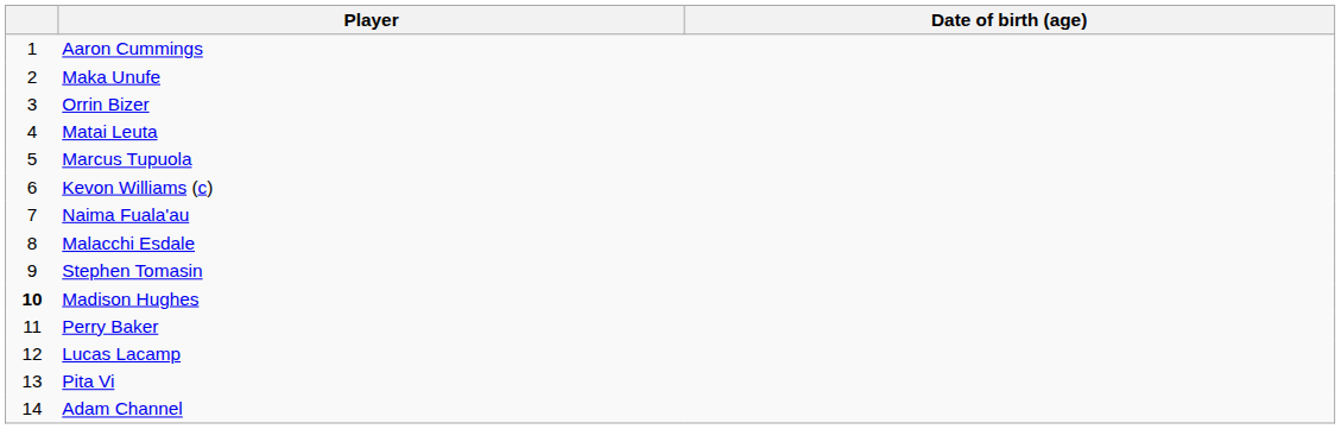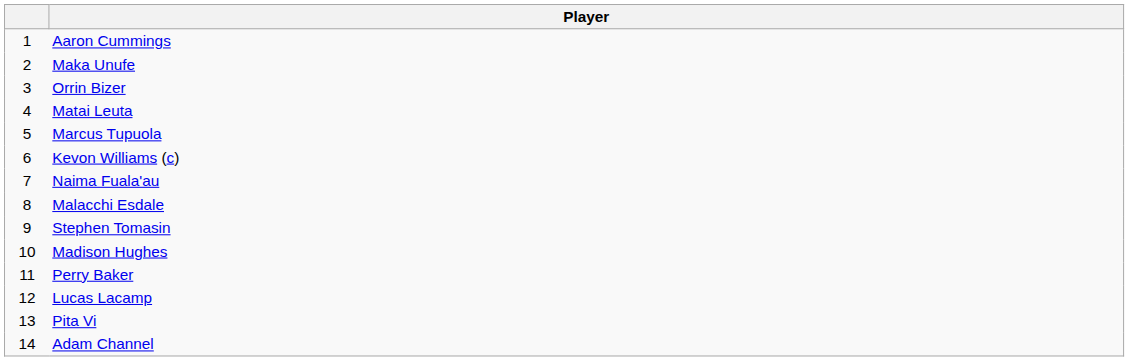 <table class="sortable wikitable plainrowheaders" style="font-size:95%; width: 70%">
 <tr>
 <th scope="col" style="width:4%"></th>
 <th scope="col">Player</th>
-<th scope="col">Date of birth (age)</th>
 </tr>
 <tr>
 <td style="text-align:center; border:0">1</td>
 <td style="text-align:left; border:0"><a href='#'>Aaron Cummings</a></td>
-<td style="text-align:left; border:0"></td>
 </tr>
 <tr>
 <td style="text-align:center; border:0">2</td>
 <td style="text-align:left; border:0"><a href='#'>Maka Unufe</a></td>
-<td style="text-align:left; border:0"></td>
 </tr>
 <tr>
 <td style="text-align:center; border:0">3</td>
 <td style="text-align:left; border:0"><a href='#'>Orrin Bizer</a></td>
-<td style="text-align:left; border:0"></td>
 </tr>
 <tr>
 <td style="text-align:center; border:0">4</td>
 <td style="text-align:left; border:0"><a href='#'>Matai Leuta</a></td>
-<td style="text-align:left; border:0"></td>
 </tr>
 <tr>
 <td style="text-align:center; border:0">5</td>
 <td style="text-align:left; border:0"><a href='#'>Marcus Tupuola</a></td>
-<td style="text-align:left; border:0"></td>
 </tr>
 <tr>
 <td style="text-align:center; border:0">6</td>
 <td style="text-align:left; border:0"><a href='#'>Kevon Williams</a> (<a href='#'>c</a>)</td>
-<td style="text-align:left; border:0"></td>
 </tr>
 <tr>
 <td style="text-align:center; border:0">7</td>
 <td style="text-align:left; border:0"><a href='#'>Naima Fuala'au</a></td>
-<td style="text-align:left; border:0"></td>
 </tr>
 <tr>
 <td style="text-align:center; border:0">8</td>
 <td style="text-align:left; border:0"><a href='#'>Malacchi Esdale</a></td>
-<td style="text-align:left; border:0"></td>
 </tr>
 <tr>
 <td style="text-align:center; border:0">9</td>
 <td style="text-align:left; border:0"><a href='#'>Stephen Tomasin</a></td>
-<td style="text-align:left; border:0"></td>
 </tr>
 <tr>
-<td style="text-align:center; border:0"><strong>10</strong></td>
+<td style="text-align:center; border:0">10</td>
 <td style="text-align:left; border:0"><a href='#'>Madison Hughes</a></td>
-<td style="text-align:left; border:0"></td>
 </tr>
 <tr>
 <td style="text-align:center; border:0">11</td>
 <td style="text-align:left; border:0"><a href='#'>Perry Baker</a></td>
-<td style="text-align:left; border:0"></td>
 </tr>
 <tr>
 <td style="text-align:center; border:0">12</td>
 <td style="text-align:left; border:0"><a href='#'>Lucas Lacamp</a></td>
-<td style="text-align:left; border:0"></td>
 </tr>
 <tr>
 <td style="text-align:center; border:0">13</td>
 <td style="text-align:left; border:0"><a href='#'>Pita Vi</a></td>
-<td style="text-align:left; border:0"></td>
 </tr>
 <tr>
 <td style="text-align:center; border:0">14</td>
 <td style="text-align:left; border:0"><a href='#'>Adam Channel</a></td>
-<td style="text-align:left; border:0"></td>
 </tr>
 </table>
